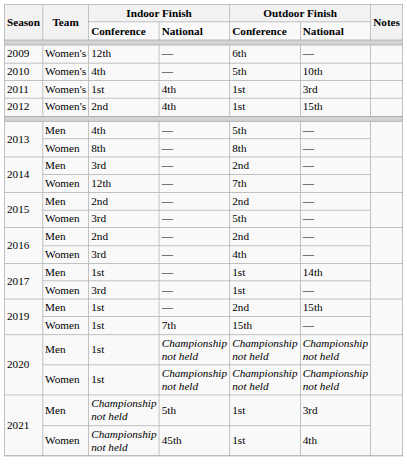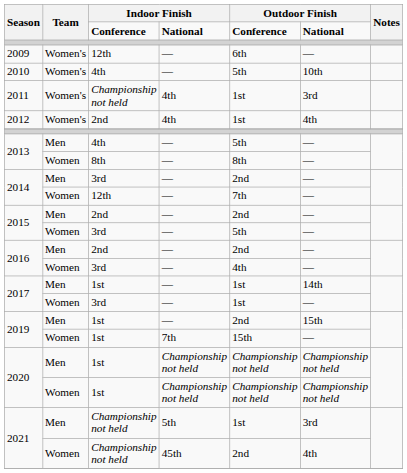 <table class="wikitable">
 <tr>
 <th rowspan="2">Season</th>
 <th rowspan="2">Team</th>
 <th colspan="2">Indoor Finish</th>
 <th colspan="2">Outdoor Finish</th>
 <th rowspan="2">Notes</th>
 </tr>
 <tr>
 <td width="80px"><strong>Conference</strong></td>
 <td width="80px"><strong>National</strong></td>
 <td width="80px"><strong>Conference</strong></td>
 <td width="80px"><strong>National</strong></td>
 </tr>
 <tr style="background: #D3D3D3;">
 <td colspan="7"></td>
 </tr>
 <tr>
 <td>2009</td>
 <td>Women's</td>
 <td>12th</td>
 <td>—</td>
 <td>6th</td>
 <td>—</td>
 <td></td>
 </tr>
 <tr>
 <td>2010</td>
 <td>Women's</td>
 <td>4th</td>
 <td>—</td>
 <td>5th</td>
 <td>10th</td>
 <td></td>
 </tr>
 <tr>
 <td>2011</td>
 <td>Women's</td>
-<td>1st</td>
+<td><em>Championship not held</em></td>
 <td>4th</td>
 <td>1st</td>
 <td>3rd</td>
 <td></td>
 </tr>
 <tr>
 <td>2012</td>
 <td>Women's</td>
 <td>2nd</td>
 <td>4th</td>
 <td>1st</td>
-<td>15th</td>
+<td>4th</td>
 <td><br></td>
 </tr>
 <tr>
 </tr>
 <tr style="background: #D3D3D3;">
 <td colspan="7"></td>
 </tr>
 <tr>
 <td rowspan="2">2013</td>
 <td>Men</td>
 <td>4th</td>
 <td>—</td>
 <td>5th</td>
 <td>—</td>
 <td rowspan="2"></td>
 </tr>
 <tr>
 <td>Women</td>
 <td>8th</td>
 <td>—</td>
 <td>8th</td>
 <td>—</td>
 </tr>
 <tr>
 <td rowspan="2">2014</td>
 <td>Men</td>
 <td>3rd</td>
 <td>—</td>
 <td>2nd</td>
 <td>—</td>
 <td rowspan="2"></td>
 </tr>
 <tr>
 <td>Women</td>
 <td>12th</td>
 <td>—</td>
 <td>7th</td>
 <td>—</td>
 </tr>
 <tr>
 <td rowspan="2">2015</td>
 <td>Men</td>
 <td>2nd</td>
 <td>—</td>
 <td>2nd</td>
 <td>—</td>
 <td rowspan="2"></td>
 </tr>
 <tr>
 <td>Women</td>
 <td>3rd</td>
 <td>—</td>
 <td>5th</td>
 <td>—</td>
 </tr>
 <tr>
 <td rowspan="2">2016</td>
 <td>Men</td>
 <td>2nd</td>
 <td>—</td>
 <td>2nd</td>
 <td>—</td>
 <td rowspan="2"></td>
 </tr>
 <tr>
 <td>Women</td>
 <td>3rd</td>
 <td>—</td>
 <td>4th</td>
 <td>—</td>
 </tr>
 <tr>
 <td rowspan="2">2017</td>
 <td>Men</td>
 <td>1st</td>
 <td>—</td>
 <td>1st</td>
 <td>14th</td>
 <td rowspan="2"><br></td>
 </tr>
 <tr>
 <td>Women</td>
 <td>3rd</td>
 <td>—</td>
 <td>1st</td>
 <td>—</td>
 </tr>
 <tr>
 <td rowspan="2">2019</td>
 <td>Men</td>
 <td>1st</td>
 <td>—</td>
 <td>2nd</td>
 <td>15th</td>
 <td rowspan="2"></td>
 </tr>
 <tr>
 <td>Women</td>
 <td>1st</td>
 <td>7th</td>
 <td>15th</td>
 <td>—</td>
 </tr>
 <tr>
 <td rowspan="2">2020</td>
 <td>Men</td>
 <td>1st</td>
 <td><em>Championship not held</em></td>
 <td><em>Championship not held</em></td>
 <td><em>Championship not held</em></td>
 <td rowspan="2"></td>
 </tr>
 <tr>
 <td>Women</td>
 <td>1st</td>
 <td><em>Championship not held</em></td>
 <td><em>Championship not held</em></td>
 <td><em>Championship not held</em></td>
 </tr>
 <tr>
 <td rowspan="2">2021</td>
 <td>Men</td>
 <td><em>Championship not held</em></td>
 <td>5th</td>
 <td>1st</td>
 <td>3rd</td>
 <td rowspan="2"></td>
 </tr>
 <tr>
 <td>Women</td>
 <td><em>Championship not held</em></td>
 <td>45th</td>
-<td>1st</td>
+<td>2nd</td>
 <td>4th</td>
 </tr>
 <tr>
 </tr>
 </table>
